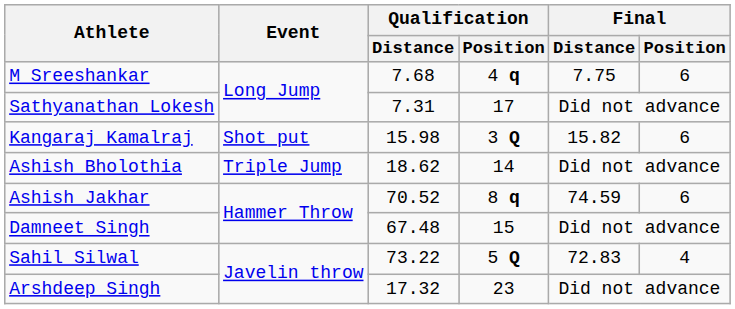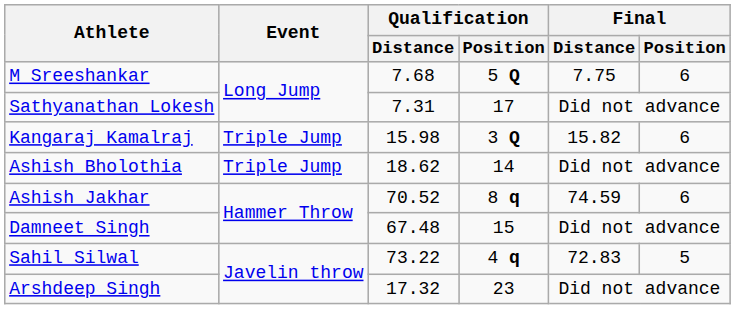 <table class="wikitable" style="font-size:90%">
 <tr>
 <th rowspan="2">Athlete</th>
 <th rowspan="2">Event</th>
 <th colspan="2">Qualification</th>
 <th colspan="2">Final</th>
 </tr>
 <tr style="font-size:95%">
 <th>Distance</th>
 <th>Position</th>
 <th>Distance</th>
 <th>Position</th>
 </tr>
 <tr style="text-align:center">
 <td style="text-align:left"><a href='#'>M Sreeshankar</a></td>
 <td rowspan="2" style="text-align:left"><a href='#'>Long Jump</a></td>
 <td>7.68</td>
-<td>4 <strong>q</strong></td>
+<td>5 <strong>Q</strong></td>
 <td>7.75</td>
 <td>6</td>
 </tr>
 <tr style="text-align:center">
 <td style="text-align:left"><a href='#'>Sathyanathan Lokesh</a></td>
 <td>7.31</td>
 <td>17</td>
 <td colspan="2">Did not advance</td>
 </tr>
 <tr style="text-align:center">
 <td style="text-align:left"><a href='#'>Kangaraj Kamalraj</a></td>
-<td style="text-align:left"><a href='#'>Shot put</a></td>
+<td style="text-align:left"><a href='#'>Triple Jump</a></td>
 <td>15.98</td>
 <td>3 <strong>Q</strong></td>
 <td>15.82</td>
 <td>6</td>
 </tr>
 <tr style="text-align:center">
 <td style="text-align:left"><a href='#'>Ashish Bholothia</a></td>
 <td style="text-align:left"><a href='#'>Triple Jump</a></td>
 <td>18.62</td>
 <td>14</td>
 <td colspan="2">Did not advance</td>
 </tr>
 <tr style="text-align:center">
 <td style="text-align:left"><a href='#'>Ashish Jakhar</a></td>
 <td rowspan="2" style="text-align:left"><a href='#'>Hammer Throw</a></td>
 <td>70.52</td>
 <td>8 <strong>q</strong></td>
 <td>74.59</td>
 <td>6</td>
 </tr>
 <tr style="text-align:center">
 <td style="text-align:left"><a href='#'>Damneet Singh</a></td>
 <td>67.48</td>
 <td>15</td>
 <td colspan="2">Did not advance</td>
 </tr>
 <tr style="text-align:center">
 <td style="text-align:left"><a href='#'>Sahil Silwal</a></td>
 <td rowspan="2" style="text-align:left;"><a href='#'>Javelin throw</a></td>
 <td>73.22</td>
-<td>5 <strong>Q</strong></td>
+<td>4 <strong>q</strong></td>
 <td>72.83</td>
-<td>4</td>
+<td>5</td>
 </tr>
 <tr style="text-align:center">
 <td style="text-align:left"><a href='#'>Arshdeep Singh</a></td>
 <td>17.32</td>
 <td>23</td>
 <td colspan="2">Did not advance</td>
 </tr>
 </table>
